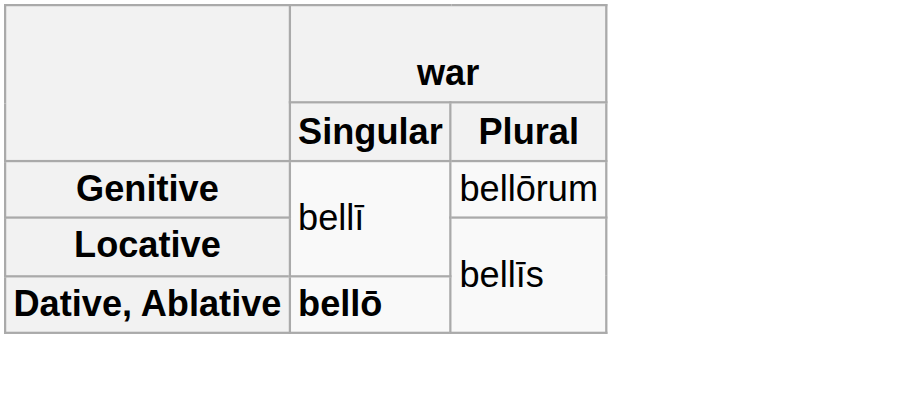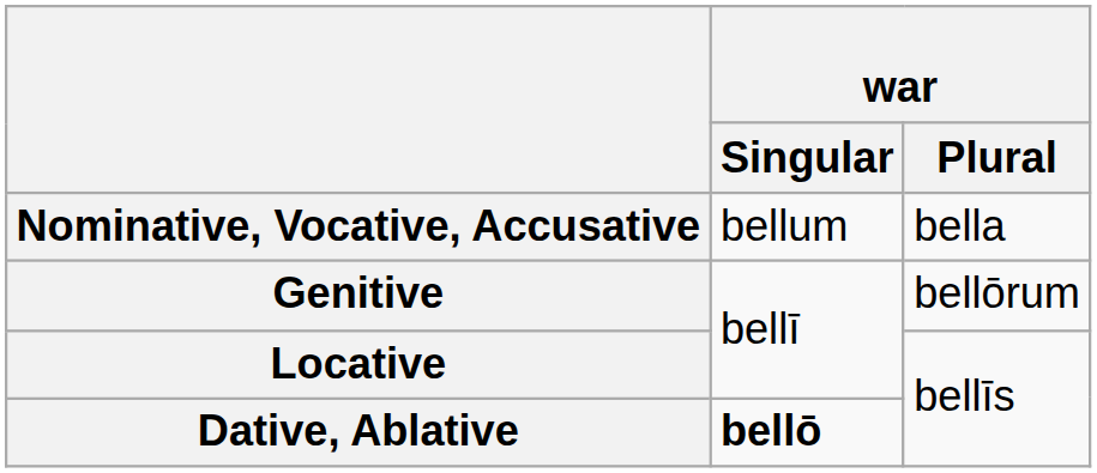 <table class="wikitable">
 <tr>
 <th rowspan="2"></th>
 <th colspan="2"><br>war </th>
 </tr>
 <tr>
 <th>Singular</th>
 <th>Plural</th>
+</tr>
+<tr>
+<th>Nominative, Vocative, Accusative</th>
+<td>bellum</td>
+<td>bella</td>
 </tr>
 <tr>
 <th>Genitive</th>
 <td rowspan="2">bellī</td>
 <td>bellōrum</td>
 </tr>
 <tr>
 <th>Locative</th>
 <td rowspan="2">bellīs</td>
 </tr>
 <tr>
 <th>Dative, Ablative</th>
 <td><strong>bellō</strong></td>
 </tr>
 </table>
